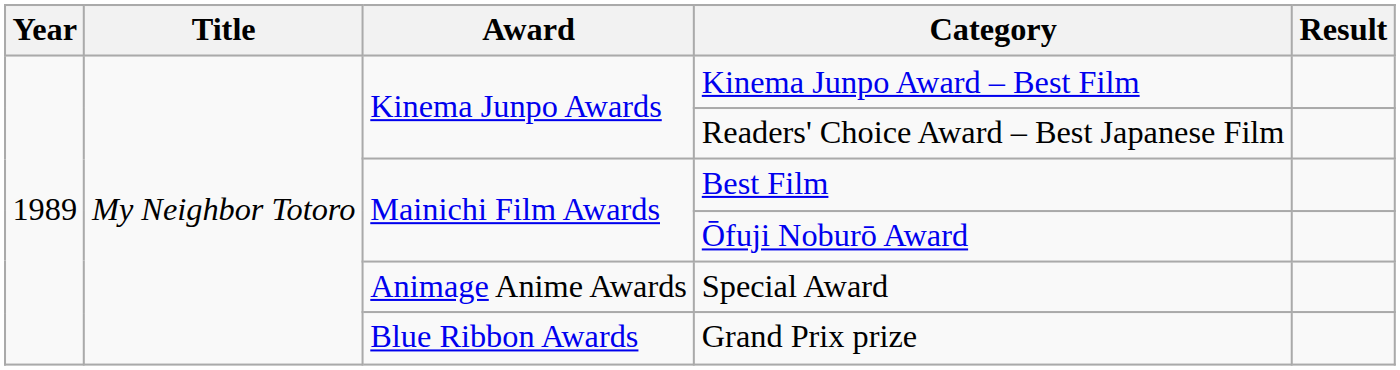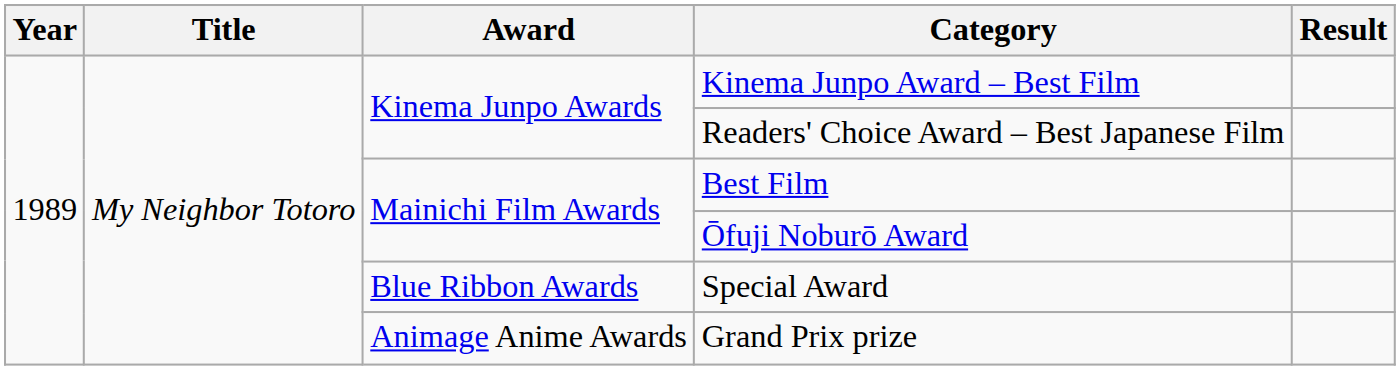 <table class="wikitable sortable">
 <tr>
 <th>Year</th>
 <th>Title</th>
 <th>Award</th>
 <th>Category</th>
 <th>Result</th>
 </tr>
 <tr>
 <td rowspan=6>1989</td>
 <td rowspan="6"><em>My Neighbor Totoro</em></td>
 <td rowspan=2><a href='#'>Kinema Junpo Awards</a></td>
 <td><a href='#'>Kinema Junpo Award – Best Film</a></td>
 <td></td>
 </tr>
 <tr>
 <td>Readers' Choice Award – Best Japanese Film</td>
 <td></td>
 </tr>
 <tr>
 <td rowspan=2><a href='#'>Mainichi Film Awards</a></td>
 <td><a href='#'>Best Film</a></td>
 <td></td>
 </tr>
 <tr>
 <td><a href='#'>Ōfuji Noburō Award</a></td>
 <td></td>
 </tr>
 <tr>
-<td><a href='#'>Animage</a> Anime Awards</td>
+<td><a href='#'>Blue Ribbon Awards</a></td>
 <td>Special Award</td>
 <td></td>
 </tr>
 <tr>
-<td><a href='#'>Blue Ribbon Awards</a></td>
+<td><a href='#'>Animage</a> Anime Awards</td>
 <td>Grand Prix prize</td>
 <td></td>
 </tr>
 </table>
